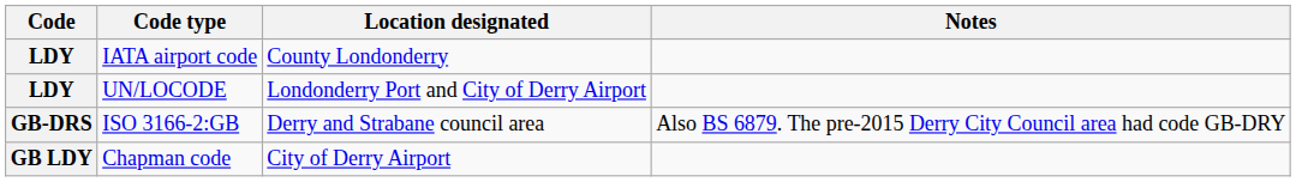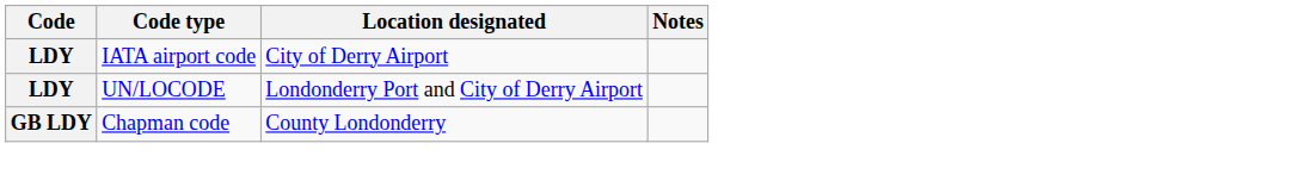 <table class="wikitable">
 <tr>
 <th>Code</th>
 <th>Code type</th>
 <th>Location designated</th>
 <th>Notes</th>
 </tr>
 <tr>
 <th>LDY</th>
 <td><a href='#'>IATA airport code</a></td>
-<td><a href='#'>County Londonderry</a></td>
+<td><a href='#'>City of Derry Airport</a></td>
 <td></td>
 </tr>
 <tr>
 <th>LDY</th>
 <td><a href='#'>UN/LOCODE</a></td>
 <td><a href='#'>Londonderry Port</a> and <a href='#'>City of Derry Airport</a></td>
 <td></td>
 </tr>
 <tr>
-<th>GB-DRS</th>
-<td><a href='#'>ISO 3166-2:GB</a></td>
-<td><a href='#'>Derry and Strabane</a> council area</td>
-<td>Also <a href='#'>BS 6879</a>. The pre-2015 <a href='#'>Derry City Council area</a> had code GB-DRY</td>
-</tr>
-<tr>
 <th>GB LDY</th>
 <td><a href='#'>Chapman code</a></td>
-<td><a href='#'>City of Derry Airport</a></td>
+<td><a href='#'>County Londonderry</a></td>
 <td></td>
 </tr>
 </table>
